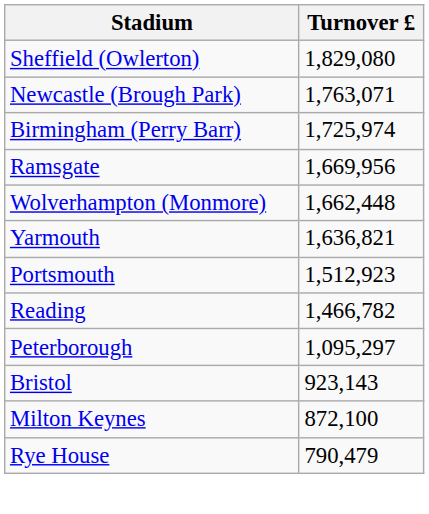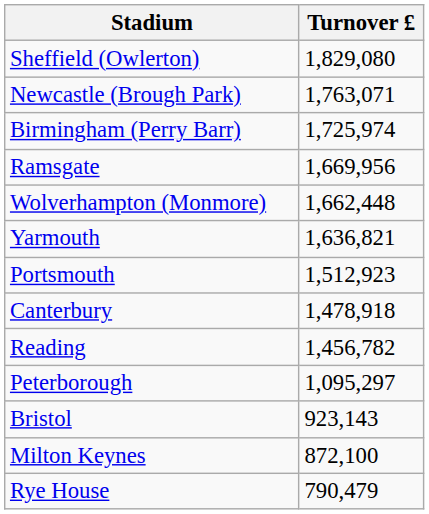 <table class="wikitable">
 <tr>
 <th width=200>Stadium</th>
 <th width=80>Turnover £</th>
 </tr>
 <tr>
 <td><a href='#'>Sheffield (Owlerton)</a></td>
 <td>1,829,080</td>
 </tr>
 <tr>
 <td><a href='#'>Newcastle (Brough Park)</a></td>
 <td>1,763,071</td>
 </tr>
 <tr>
 <td><a href='#'>Birmingham (Perry Barr)</a></td>
 <td>1,725,974</td>
 </tr>
 <tr>
 <td><a href='#'>Ramsgate</a></td>
 <td>1,669,956</td>
 </tr>
 <tr>
 <td><a href='#'>Wolverhampton (Monmore)</a></td>
 <td>1,662,448</td>
 </tr>
 <tr>
 <td><a href='#'>Yarmouth</a></td>
 <td>1,636,821</td>
 </tr>
 <tr>
 <td><a href='#'>Portsmouth</a></td>
 <td>1,512,923</td>
 </tr>
 <tr>
+<td><a href='#'>Canterbury</a></td>
+<td>1,478,918</td>
+</tr>
+<tr>
 <td><a href='#'>Reading</a></td>
-<td>1,466,782</td>
+<td>1,456,782</td>
 </tr>
 <tr>
 <td><a href='#'>Peterborough</a></td>
 <td>1,095,297</td>
 </tr>
 <tr>
 <td><a href='#'>Bristol</a></td>
 <td>923,143</td>
 </tr>
 <tr>
 <td><a href='#'>Milton Keynes</a></td>
 <td>872,100</td>
 </tr>
 <tr>
 <td><a href='#'>Rye House</a></td>
 <td>790,479</td>
 </tr>
 </table>
